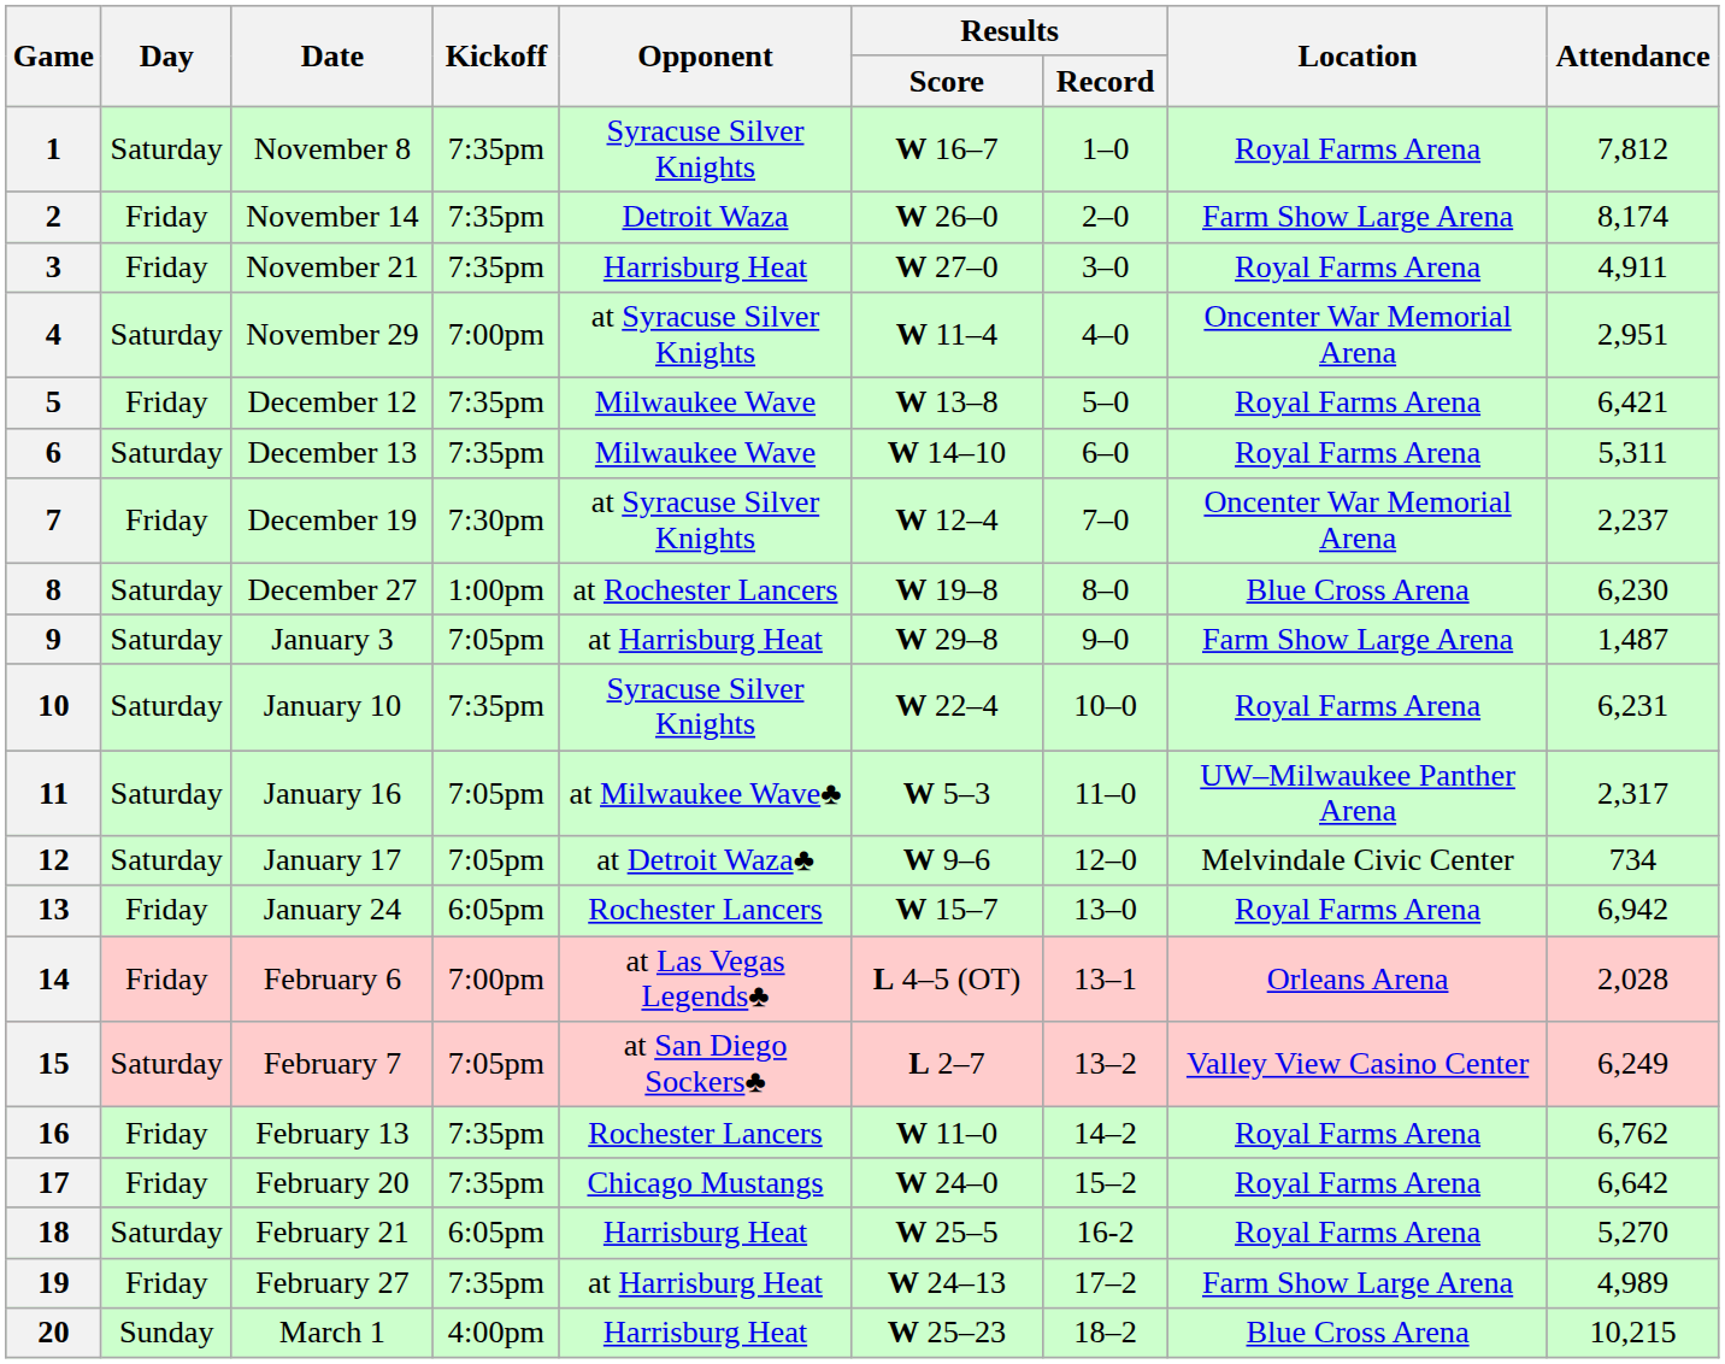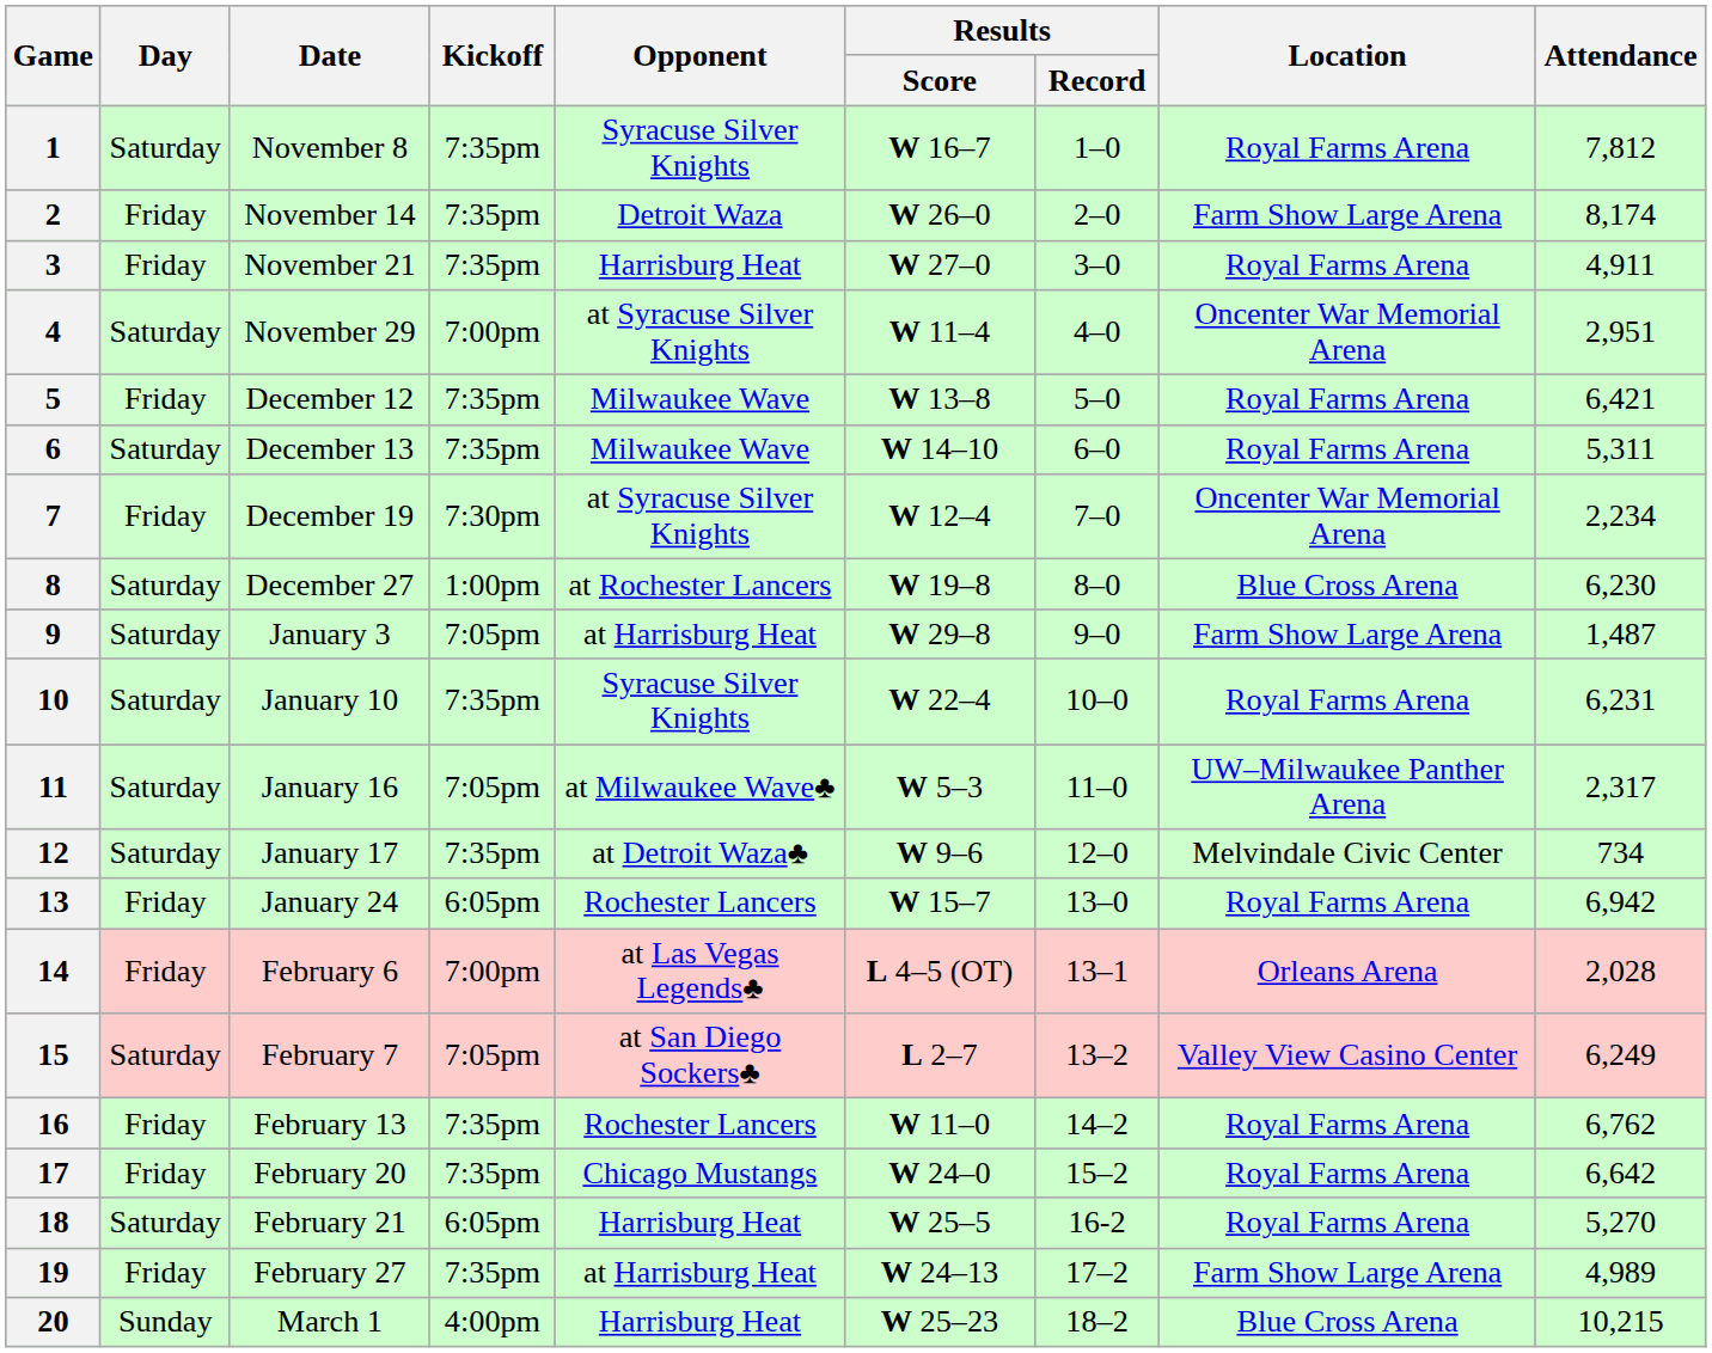 <table class="wikitable">
 <tr>
 <th rowspan="2" width="40">Game</th>
 <th rowspan="2" width="60">Day</th>
 <th rowspan="2" width="110">Date</th>
 <th rowspan="2" width="60">Kickoff</th>
 <th rowspan="2" width="180">Opponent</th>
 <th colspan="2" width="180">Results</th>
 <th rowspan="2" width="250">Location</th>
 <th rowspan="2" width="80">Attendance</th>
 </tr>
 <tr>
 <th width="120">Score</th>
 <th width="60">Record</th>
 </tr>
 <tr align="center" bgcolor="#CCFFCC">
 <th>1</th>
 <td>Saturday</td>
 <td>November 8</td>
 <td>7:35pm</td>
 <td><a href='#'>Syracuse Silver Knights</a></td>
 <td><strong>W</strong> 16–7</td>
 <td>1–0</td>
 <td><a href='#'>Royal Farms Arena</a></td>
 <td>7,812</td>
 </tr>
 <tr align="center" bgcolor="#CCFFCC">
 <th>2</th>
 <td>Friday</td>
 <td>November 14</td>
 <td>7:35pm</td>
 <td><a href='#'>Detroit Waza</a></td>
 <td><strong>W</strong> 26–0</td>
 <td>2–0</td>
 <td><a href='#'>Farm Show Large Arena</a></td>
 <td>8,174</td>
 </tr>
 <tr align="center" bgcolor="#CCFFCC">
 <th>3</th>
 <td>Friday</td>
 <td>November 21</td>
 <td>7:35pm</td>
 <td><a href='#'>Harrisburg Heat</a></td>
 <td><strong>W</strong> 27–0</td>
 <td>3–0</td>
 <td><a href='#'>Royal Farms Arena</a></td>
 <td>4,911</td>
 </tr>
 <tr align="center" bgcolor="#CCFFCC">
 <th>4</th>
 <td>Saturday</td>
 <td>November 29</td>
 <td>7:00pm</td>
 <td>at <a href='#'>Syracuse Silver Knights</a></td>
 <td><strong>W</strong> 11–4</td>
 <td>4–0</td>
 <td><a href='#'>Oncenter War Memorial Arena</a></td>
 <td>2,951</td>
 </tr>
 <tr align="center" bgcolor="#CCFFCC">
 <th>5</th>
 <td>Friday</td>
 <td>December 12</td>
 <td>7:35pm</td>
 <td><a href='#'>Milwaukee Wave</a></td>
 <td><strong>W</strong> 13–8</td>
 <td>5–0</td>
 <td><a href='#'>Royal Farms Arena</a></td>
 <td>6,421</td>
 </tr>
 <tr align="center" bgcolor="#CCFFCC">
 <th>6</th>
 <td>Saturday</td>
 <td>December 13</td>
 <td>7:35pm</td>
 <td><a href='#'>Milwaukee Wave</a></td>
 <td><strong>W</strong> 14–10</td>
 <td>6–0</td>
 <td><a href='#'>Royal Farms Arena</a></td>
 <td>5,311</td>
 </tr>
 <tr align="center" bgcolor="#CCFFCC">
 <th>7</th>
 <td>Friday</td>
 <td>December 19</td>
 <td>7:30pm</td>
 <td>at <a href='#'>Syracuse Silver Knights</a></td>
 <td><strong>W</strong> 12–4</td>
 <td>7–0</td>
 <td><a href='#'>Oncenter War Memorial Arena</a></td>
-<td>2,237</td>
+<td>2,234</td>
 </tr>
 <tr align="center" bgcolor="#CCFFCC">
 <th>8</th>
 <td>Saturday</td>
 <td>December 27</td>
 <td>1:00pm</td>
 <td>at <a href='#'>Rochester Lancers</a></td>
 <td><strong>W</strong> 19–8</td>
 <td>8–0</td>
 <td><a href='#'>Blue Cross Arena</a></td>
 <td>6,230</td>
 </tr>
 <tr align="center" bgcolor="#CCFFCC">
 <th>9</th>
 <td>Saturday</td>
 <td>January 3</td>
 <td>7:05pm</td>
 <td>at <a href='#'>Harrisburg Heat</a></td>
 <td><strong>W</strong> 29–8</td>
 <td>9–0</td>
 <td><a href='#'>Farm Show Large Arena</a></td>
 <td>1,487</td>
 </tr>
 <tr align="center" bgcolor="#CCFFCC">
 <th>10</th>
 <td>Saturday</td>
 <td>January 10</td>
 <td>7:35pm</td>
 <td><a href='#'>Syracuse Silver Knights</a></td>
 <td><strong>W</strong> 22–4</td>
 <td>10–0</td>
 <td><a href='#'>Royal Farms Arena</a></td>
 <td>6,231</td>
 </tr>
 <tr align="center" bgcolor="#CCFFCC">
 <th>11</th>
 <td>Saturday</td>
 <td>January 16</td>
 <td>7:05pm</td>
 <td>at <a href='#'>Milwaukee Wave</a>♣</td>
 <td><strong>W</strong> 5–3</td>
 <td>11–0</td>
 <td><a href='#'>UW–Milwaukee Panther Arena</a></td>
 <td>2,317</td>
 </tr>
 <tr align="center" bgcolor="#CCFFCC">
 <th>12</th>
 <td>Saturday</td>
 <td>January 17</td>
-<td>7:05pm</td>
+<td>7:35pm</td>
 <td>at <a href='#'>Detroit Waza</a>♣</td>
 <td><strong>W</strong> 9–6</td>
 <td>12–0</td>
 <td>Melvindale Civic Center</td>
 <td>734</td>
 </tr>
 <tr align="center" bgcolor="#CCFFCC">
 <th>13</th>
 <td>Friday</td>
 <td>January 24</td>
 <td>6:05pm</td>
 <td><a href='#'>Rochester Lancers</a></td>
 <td><strong>W</strong> 15–7</td>
 <td>13–0</td>
 <td><a href='#'>Royal Farms Arena</a></td>
 <td>6,942</td>
 </tr>
 <tr align="center" bgcolor="#FFCCCC">
 <th>14</th>
 <td>Friday</td>
 <td>February 6</td>
 <td>7:00pm</td>
 <td>at <a href='#'>Las Vegas Legends</a>♣</td>
 <td><strong>L</strong> 4–5 (OT)</td>
 <td>13–1</td>
 <td><a href='#'>Orleans Arena</a></td>
 <td>2,028</td>
 </tr>
 <tr align="center" bgcolor="#FFCCCC">
 <th>15</th>
 <td>Saturday</td>
 <td>February 7</td>
 <td>7:05pm</td>
 <td>at <a href='#'>San Diego Sockers</a>♣</td>
 <td><strong>L</strong> 2–7</td>
 <td>13–2</td>
 <td><a href='#'>Valley View Casino Center</a></td>
 <td>6,249</td>
 </tr>
 <tr align="center" bgcolor="#CCFFCC">
 <th>16</th>
 <td>Friday</td>
 <td>February 13</td>
 <td>7:35pm</td>
 <td><a href='#'>Rochester Lancers</a></td>
 <td><strong>W</strong> 11–0</td>
 <td>14–2</td>
 <td><a href='#'>Royal Farms Arena</a></td>
 <td>6,762</td>
 </tr>
 <tr align="center" bgcolor="#CCFFCC">
 <th>17</th>
 <td>Friday</td>
 <td>February 20</td>
 <td>7:35pm</td>
 <td><a href='#'>Chicago Mustangs</a></td>
 <td><strong>W</strong> 24–0</td>
 <td>15–2</td>
 <td><a href='#'>Royal Farms Arena</a></td>
 <td>6,642</td>
 </tr>
 <tr align="center" bgcolor="#CCFFCC">
 <th>18</th>
 <td>Saturday</td>
 <td>February 21</td>
 <td>6:05pm</td>
 <td><a href='#'>Harrisburg Heat</a></td>
 <td><strong>W</strong> 25–5</td>
 <td>16-2</td>
 <td><a href='#'>Royal Farms Arena</a></td>
 <td>5,270</td>
 </tr>
 <tr align="center" bgcolor="#CCFFCC">
 <th>19</th>
 <td>Friday</td>
 <td>February 27</td>
 <td>7:35pm</td>
 <td>at <a href='#'>Harrisburg Heat</a></td>
 <td><strong>W</strong> 24–13</td>
 <td>17–2</td>
 <td><a href='#'>Farm Show Large Arena</a></td>
 <td>4,989</td>
 </tr>
 <tr align="center" bgcolor="#CCFFCC">
 <th>20</th>
 <td>Sunday</td>
 <td>March 1</td>
 <td>4:00pm</td>
 <td><a href='#'>Harrisburg Heat</a></td>
 <td><strong>W</strong> 25–23</td>
 <td>18–2</td>
 <td><a href='#'>Blue Cross Arena</a></td>
 <td>10,215</td>
 </tr>
 </table>
